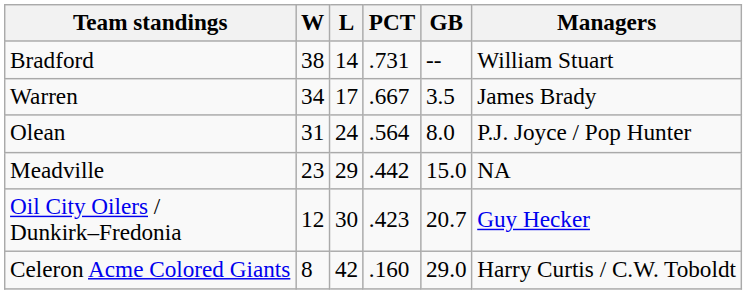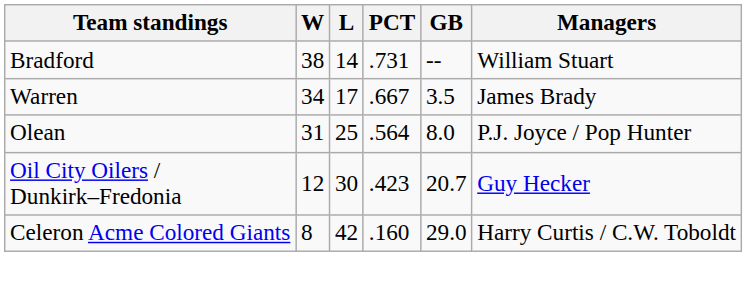 <table class="wikitable">
 <tr>
 <th>Team standings</th>
 <th>W</th>
 <th>L</th>
 <th>PCT</th>
 <th>GB</th>
 <th>Managers</th>
 </tr>
 <tr>
 <td>Bradford</td>
 <td>38</td>
 <td>14</td>
 <td>.731</td>
 <td>--</td>
 <td>William Stuart</td>
 </tr>
 <tr>
 <td>Warren</td>
 <td>34</td>
 <td>17</td>
 <td>.667</td>
 <td>3.5</td>
 <td>James Brady</td>
 </tr>
 <tr>
 <td>Olean</td>
 <td>31</td>
-<td>24</td>
+<td>25</td>
 <td>.564</td>
 <td>8.0</td>
 <td>P.J. Joyce / Pop Hunter</td>
-</tr>
-<tr>
-<td>Meadville</td>
-<td>23</td>
-<td>29</td>
-<td>.442</td>
-<td>15.0</td>
-<td>NA</td>
 </tr>
 <tr>
 <td><a href='#'>Oil City Oilers</a> /<br> Dunkirk–Fredonia</td>
 <td>12</td>
 <td>30</td>
 <td>.423</td>
 <td>20.7</td>
 <td><a href='#'>Guy Hecker</a></td>
 </tr>
 <tr>
 <td>Celeron <a href='#'>Acme Colored Giants</a></td>
 <td>8</td>
 <td>42</td>
 <td>.160</td>
 <td>29.0</td>
 <td>Harry Curtis / C.W. Toboldt</td>
 </tr>
 </table>
